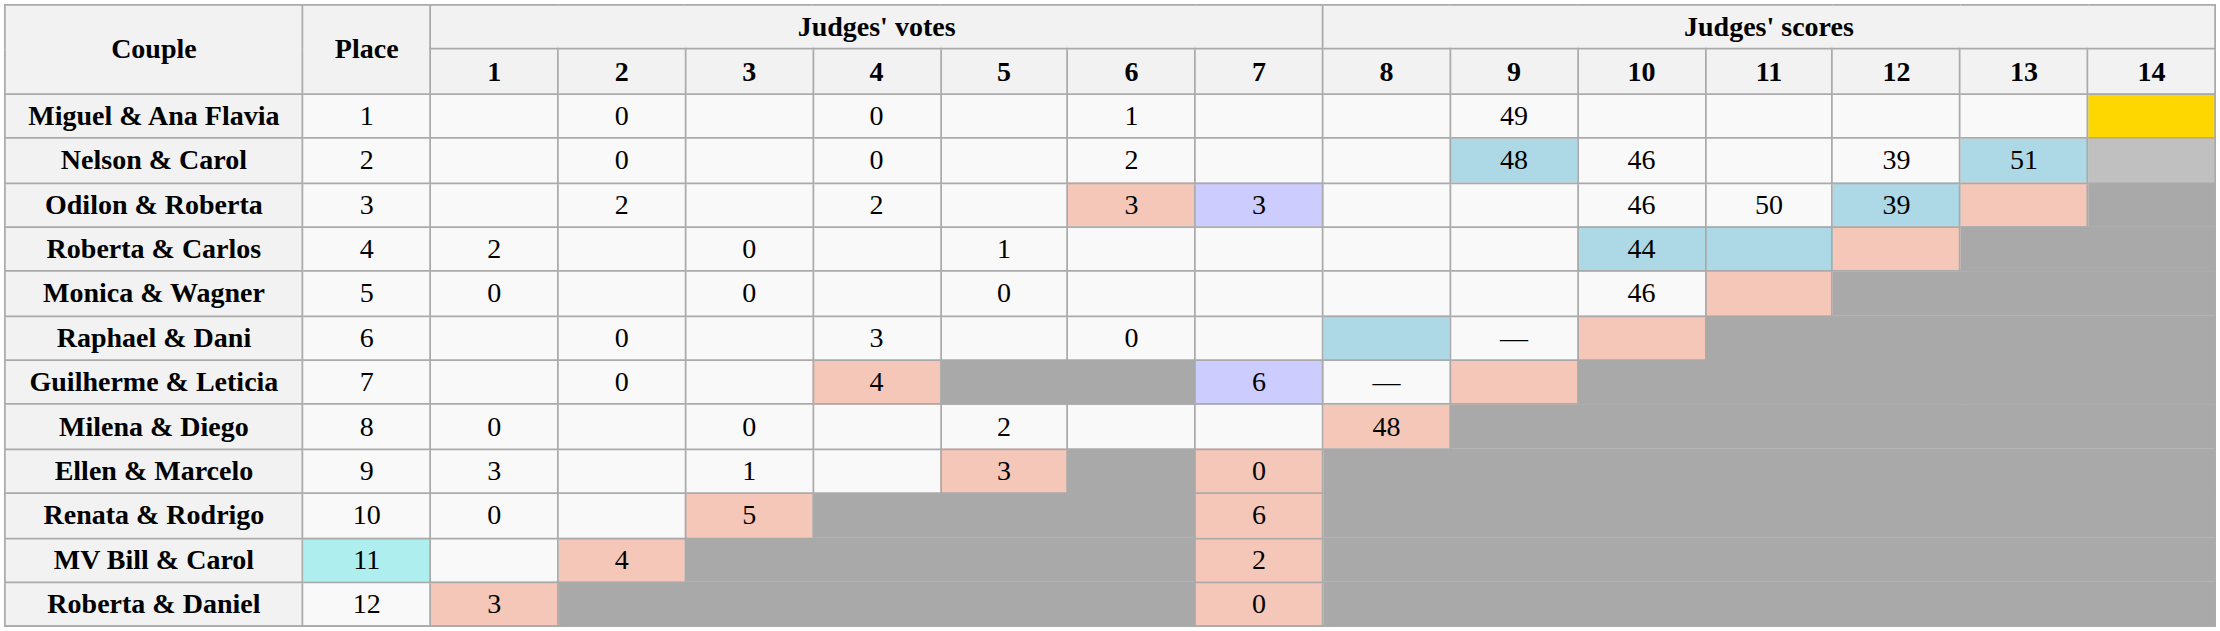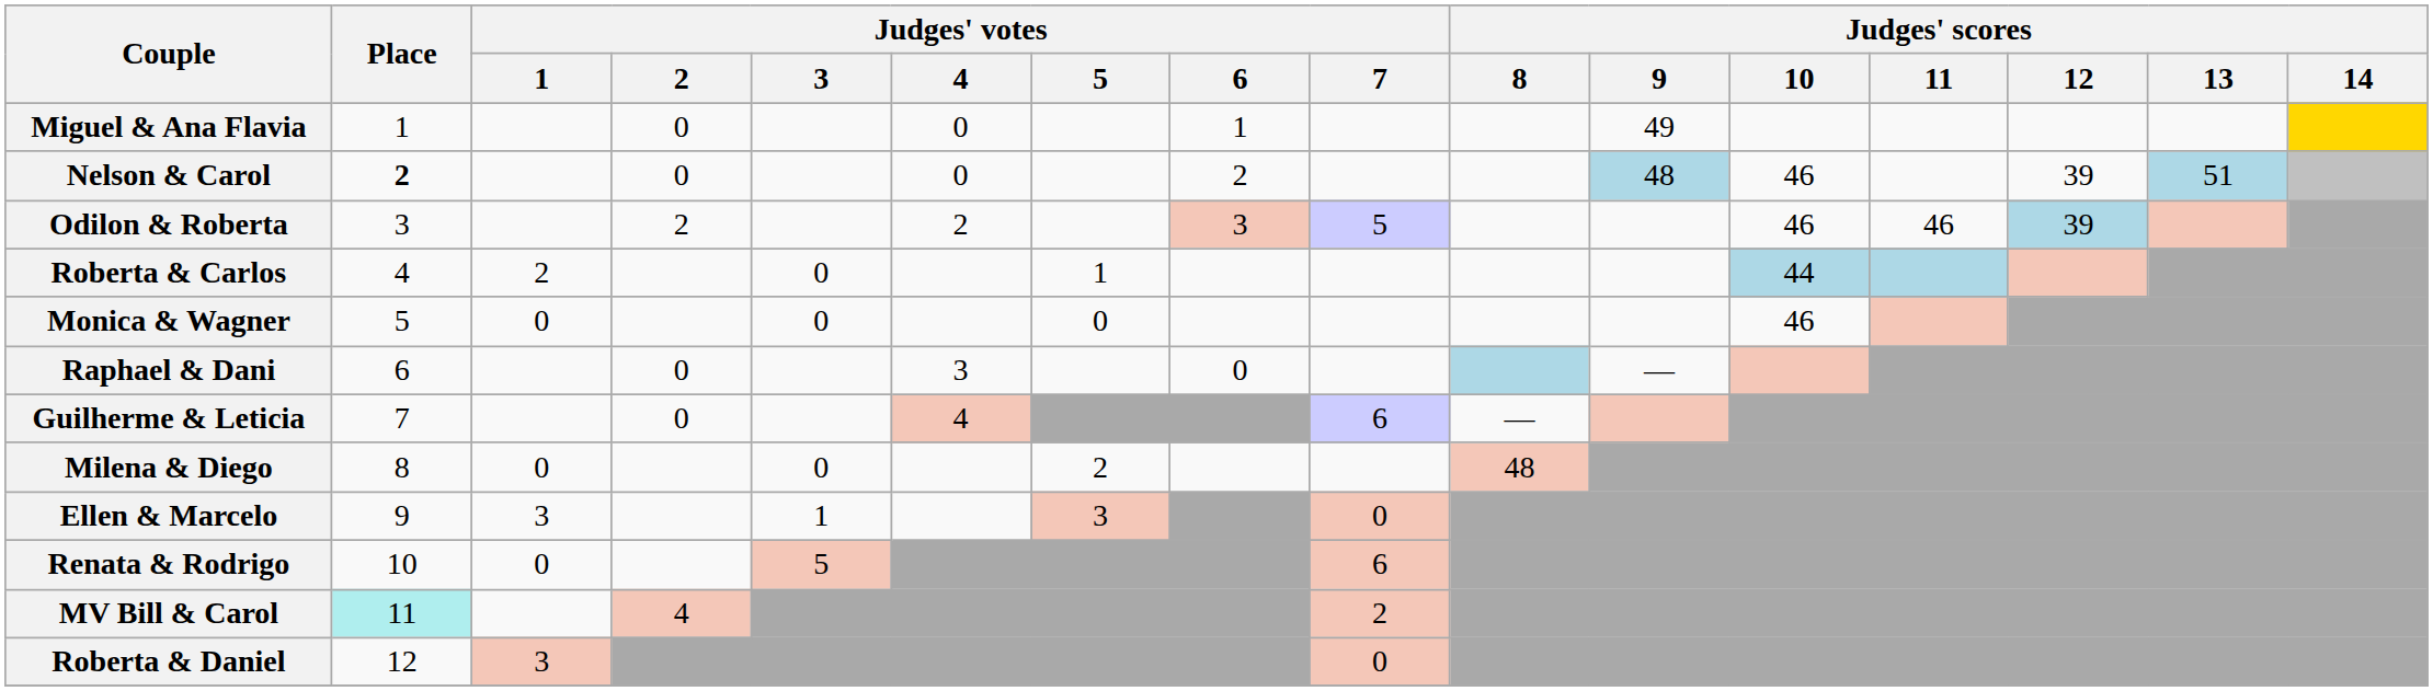 <table class="wikitable sortable"  style="margin:auto; text-align:center; white-space:nowrap; width:100%;">
 <tr>
 <th width="10.0%" rowspan=2>Couple</th>
 <th width="05.0%" rowspan=2>Place</th>
 <th colspan=7>Judges' votes</th>
 <th colspan=7>Judges' scores</th>
 </tr>
 <tr>
 <th width="05.0%">1</th>
 <th width="05.0%">2</th>
 <th width="05.0%">3</th>
 <th width="05.0%">4</th>
 <th width="05.0%">5</th>
 <th width="05.0%">6</th>
 <th width="05.0%">7</th>
 <th width="05.0%">8</th>
 <th width="05.0%">9</th>
 <th width="05.0%">10</th>
 <th width="05.0%">11</th>
 <th width="05.0%">12</th>
 <th width="05.0%">13</th>
 <th width="05.0%">14</th>
 </tr>
 <tr>
 <th>Miguel & Ana Flavia</th>
 <td>1</td>
 <td></td>
 <td>0</td>
 <td></td>
 <td>0</td>
 <td></td>
 <td>1</td>
 <td></td>
 <td></td>
 <td>49</td>
 <td></td>
 <td></td>
 <td></td>
 <td></td>
 <td bgcolor="FFD700"></td>
 </tr>
 <tr>
 <th>Nelson & Carol</th>
-<td>2</td>
+<td><strong>2</strong></td>
 <td></td>
 <td>0</td>
 <td></td>
 <td>0</td>
 <td></td>
 <td>2</td>
 <td></td>
 <td></td>
 <td bgcolor="ADD8E6">48</td>
 <td>46</td>
 <td></td>
 <td>39</td>
 <td bgcolor="ADD8E6">51</td>
 <td bgcolor="C0C0C0"></td>
 </tr>
 <tr>
 <th>Odilon & Roberta</th>
 <td>3</td>
 <td></td>
 <td>2</td>
 <td></td>
 <td>2</td>
 <td></td>
 <td bgcolor="F4C7B8">3</td>
-<td bgcolor="CCCCFF">3</td>
+<td bgcolor="CCCCFF">5</td>
 <td></td>
 <td></td>
 <td>46</td>
-<td>50</td>
+<td>46</td>
 <td bgcolor="ADD8E6">39</td>
 <td bgcolor="F4C7B8"></td>
 <td bgcolor="A9A9A9"></td>
 </tr>
 <tr>
 <th>Roberta & Carlos</th>
 <td>4</td>
 <td>2</td>
 <td></td>
 <td>0</td>
 <td></td>
 <td>1</td>
 <td></td>
 <td></td>
 <td></td>
 <td></td>
 <td bgcolor="ADD8E6">44</td>
 <td bgcolor="ADD8E6"></td>
 <td bgcolor="F4C7B8"></td>
 <td bgcolor="A9A9A9" colspan=2></td>
 </tr>
 <tr>
 <th>Monica & Wagner</th>
 <td>5</td>
 <td>0</td>
 <td></td>
 <td>0</td>
 <td></td>
 <td>0</td>
 <td></td>
 <td></td>
 <td></td>
 <td></td>
 <td>46</td>
 <td bgcolor="F4C7B8"></td>
 <td bgcolor="A9A9A9" colspan=3></td>
 </tr>
 <tr>
 <th>Raphael & Dani</th>
 <td>6</td>
 <td></td>
 <td>0</td>
 <td></td>
 <td>3</td>
 <td></td>
 <td>0</td>
 <td></td>
 <td bgcolor="ADD8E6"></td>
 <td>—</td>
 <td bgcolor="F4C7B8"></td>
 <td bgcolor="A9A9A9" colspan=4></td>
 </tr>
 <tr>
 <th>Guilherme & Leticia</th>
 <td>7</td>
 <td></td>
 <td>0</td>
 <td></td>
 <td bgcolor="F4C7B8">4</td>
 <td bgcolor="A9A9A9" colspan=2></td>
 <td bgcolor="CCCCFF">6</td>
 <td>—</td>
 <td bgcolor="F4C7B8"></td>
 <td bgcolor="A9A9A9" colspan=5></td>
 </tr>
 <tr>
 <th>Milena & Diego</th>
 <td>8</td>
 <td>0</td>
 <td></td>
 <td>0</td>
 <td></td>
 <td>2</td>
 <td></td>
 <td></td>
 <td bgcolor="F4C7B8">48</td>
 <td bgcolor="A9A9A9" colspan=6></td>
 </tr>
 <tr>
 <th>Ellen & Marcelo</th>
 <td>9</td>
 <td>3</td>
 <td></td>
 <td>1</td>
 <td></td>
 <td bgcolor="F4C7B8">3</td>
 <td bgcolor="A9A9A9" colspan=1></td>
 <td bgcolor="F4C7B8">0</td>
 <td bgcolor="A9A9A9" colspan=9></td>
 </tr>
 <tr>
 <th>Renata & Rodrigo</th>
 <td>10</td>
 <td>0</td>
 <td></td>
 <td bgcolor="F4C7B8">5</td>
 <td bgcolor="A9A9A9" colspan=3></td>
 <td bgcolor="F4C7B8">6</td>
 <td bgcolor="A9A9A9" colspan=9></td>
 </tr>
 <tr>
 <th>MV Bill & Carol</th>
 <td style="background: paleturquoise;">11</td>
 <td></td>
 <td bgcolor="F4C7B8">4</td>
 <td bgcolor="A9A9A9" colspan=4></td>
 <td bgcolor="F4C7B8">2</td>
 <td bgcolor="A9A9A9" colspan=9></td>
 </tr>
 <tr>
 <th>Roberta & Daniel</th>
 <td>12</td>
 <td bgcolor="F4C7B8">3</td>
 <td bgcolor="A9A9A9" colspan=5></td>
 <td bgcolor="F4C7B8">0</td>
 <td bgcolor="A9A9A9" colspan=7></td>
 </tr>
 <tr>
 </tr>
 </table>
